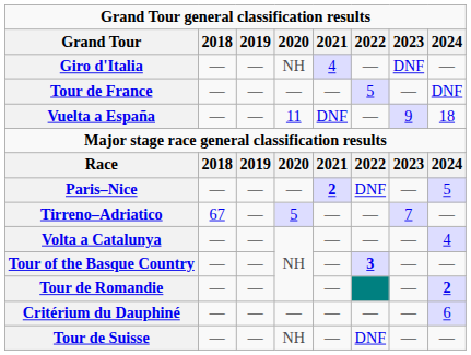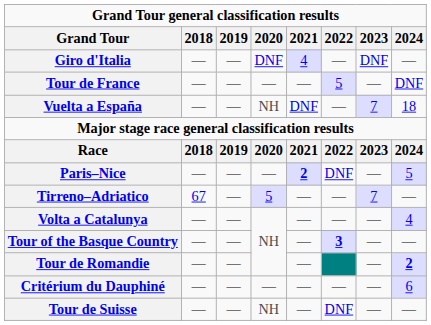 <table class="wikitable plainrowheaders">
 <tr>
 <td colspan=10 align="center"><strong>Grand Tour general classification results</strong></td>
 </tr>
 <tr>
 <th scope="col">Grand Tour</th>
 <th scope="col">2018</th>
 <th scope="col">2019</th>
 <th scope="col">2020</th>
 <th scope="col">2021</th>
 <th scope="col">2022</th>
 <th scope="col">2023</th>
 <th scope="col">2024</th>
 </tr>
 <tr style="text-align:center;">
 <th scope="row"> <a href='#'>Giro d'Italia</a></th>
 <td>—</td>
 <td>—</td>
-<td style="color:#4d4d4d;">NH</td>
+<td><a href='#'>DNF</a></td>
 <td style="background:#ddf;"><a href='#'>4</a></td>
 <td>—</td>
 <td><a href='#'>DNF</a></td>
 <td>—</td>
 </tr>
 <tr style="text-align:center;">
 <th scope="row"> <a href='#'>Tour de France</a></th>
 <td>—</td>
 <td>—</td>
 <td>—</td>
 <td>—</td>
 <td style="background:#ddf;"><a href='#'>5</a></td>
 <td>—</td>
 <td><a href='#'>DNF</a></td>
 </tr>
 <tr style="text-align:center;">
 <th scope="row"> <a href='#'>Vuelta a España</a></th>
 <td>—</td>
 <td>—</td>
-<td><a href='#'>11</a></td>
+<td style="color:#4d4d4d;">NH</td>
 <td><a href='#'>DNF</a></td>
 <td>—</td>
-<td style="background:#ddf;"><a href='#'>9</a></td>
+<td style="background:#ddf;"><a href='#'>7</a></td>
 <td><a href='#'>18</a></td>
 </tr>
 <tr>
 <td colspan=10 align="center"><strong>Major stage race general classification results</strong></td>
 </tr>
 <tr>
 <th scope="col">Race</th>
 <th scope="col">2018</th>
 <th scope="col">2019</th>
 <th scope="col">2020</th>
 <th scope="col">2021</th>
 <th scope="col">2022</th>
 <th scope="col">2023</th>
 <th scope="col">2024</th>
 </tr>
 <tr style="text-align:center;">
 <th scope="row"> <a href='#'>Paris–Nice</a></th>
 <td>—</td>
 <td>—</td>
 <td>—</td>
 <td style="background:#ddf;"><a href='#'><strong>2</strong></a></td>
 <td><a href='#'>DNF</a></td>
 <td>—</td>
 <td style="background:#ddf;"><a href='#'>5</a></td>
 </tr>
 <tr style="text-align:center;">
 <th scope="row"> <a href='#'>Tirreno–Adriatico</a></th>
 <td><a href='#'>67</a></td>
 <td>—</td>
 <td style="background:#ddf;"><a href='#'>5</a></td>
 <td>—</td>
 <td>—</td>
 <td style="background:#ddf;"><a href='#'>7</a></td>
 <td>—</td>
 </tr>
 <tr style="text-align:center;">
 <th scope="row"> <a href='#'>Volta a Catalunya</a></th>
 <td>—</td>
 <td>—</td>
 <td style="color:#4d4d4d;" rowspan=3>NH</td>
 <td>—</td>
 <td>—</td>
 <td>—</td>
 <td style="background:#ddf;"><a href='#'>4</a></td>
 </tr>
 <tr style="text-align:center;">
 <th scope="row"> <a href='#'>Tour of the Basque Country</a></th>
 <td>—</td>
 <td>—</td>
 <td>—</td>
 <td style="background:#ddf;"><a href='#'><strong>3</strong></a></td>
 <td>—</td>
 <td>—</td>
 </tr>
 <tr style="text-align:center;">
 <th scope="row"> <a href='#'>Tour de Romandie</a></th>
 <td>—</td>
 <td>—</td>
 <td>—</td>
 <td style="background:teal;"></td>
 <td>—</td>
 <td style="background:#ddf;"><a href='#'><strong>2</strong></a></td>
 </tr>
 <tr style="text-align:center;">
 <th scope="row"> <a href='#'>Critérium du Dauphiné</a></th>
 <td>—</td>
 <td>—</td>
 <td>—</td>
 <td>—</td>
 <td>—</td>
 <td>—</td>
 <td style="background:#ddf;"><a href='#'>6</a></td>
 </tr>
 <tr style="text-align:center;">
 <th scope="row"> <a href='#'>Tour de Suisse</a></th>
 <td>—</td>
 <td>—</td>
 <td style="color:#4d4d4d;">NH</td>
 <td>—</td>
 <td><a href='#'>DNF</a></td>
 <td>—</td>
 <td>—</td>
 </tr>
 </table>
